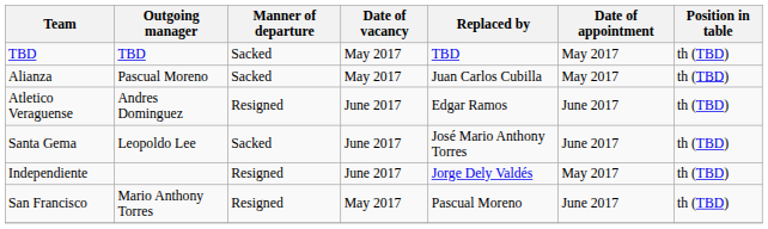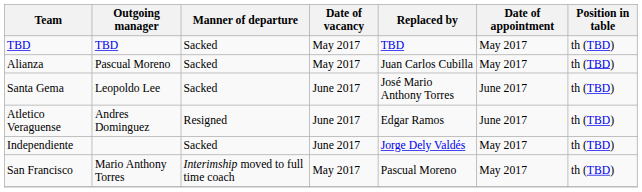 <table class="wikitable">
 <tr>
 <th>Team</th>
 <th>Outgoing manager</th>
 <th>Manner of departure</th>
 <th>Date of vacancy</th>
 <th>Replaced by</th>
 <th>Date of appointment</th>
 <th>Position in table</th>
 </tr>
 <tr>
 <td><a href='#'>TBD</a></td>
 <td> <a href='#'>TBD</a></td>
 <td>Sacked</td>
 <td>May 2017</td>
 <td> <a href='#'>TBD</a></td>
 <td>May 2017</td>
 <td>th (<a href='#'>TBD</a>)</td>
 </tr>
 <tr>
 <td>Alianza</td>
 <td> Pascual Moreno</td>
 <td>Sacked</td>
 <td>May 2017</td>
 <td> Juan Carlos Cubilla</td>
 <td>May 2017</td>
 <td>th (<a href='#'>TBD</a>)</td>
 </tr>
 <tr>
+<td>Santa Gema</td>
+<td> Leopoldo Lee</td>
+<td>Sacked</td>
+<td>June 2017</td>
+<td> José Mario Anthony Torres</td>
+<td>June 2017</td>
+<td>th (<a href='#'>TBD</a>)</td>
+</tr>
+<tr>
 <td>Atletico Veraguense</td>
 <td> Andres Dominguez</td>
 <td>Resigned</td>
 <td>June 2017</td>
 <td> Edgar Ramos</td>
 <td>June 2017</td>
 <td>th (<a href='#'>TBD</a>)</td>
 </tr>
 <tr>
-<td>Santa Gema</td>
-<td> Leopoldo Lee</td>
-<td>Sacked</td>
-<td>June 2017</td>
-<td> José Mario Anthony Torres</td>
-<td>June 2017</td>
-<td>th (<a href='#'>TBD</a>)</td>
-</tr>
-<tr>
 <td>Independiente</td>
 <td></td>
-<td>Resigned</td>
+<td>Sacked</td>
 <td>June 2017</td>
 <td> <a href='#'>Jorge Dely Valdés</a></td>
 <td>May 2017</td>
 <td>th (<a href='#'>TBD</a>)</td>
 </tr>
 <tr>
 <td>San Francisco</td>
 <td> Mario Anthony Torres</td>
-<td>Resigned</td>
+<td><em>Interimship</em> moved to full time coach</td>
 <td>May 2017</td>
 <td> Pascual Moreno</td>
-<td>June 2017</td>
+<td>May 2017</td>
 <td>th (<a href='#'>TBD</a>)</td>
 </tr>
 <tr>
 </tr>
 </table>
